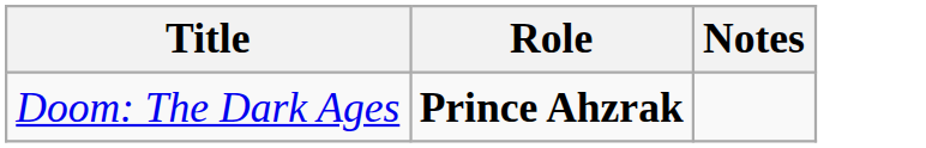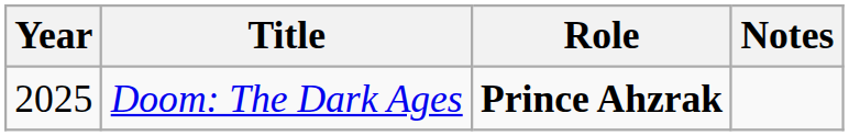 <table class="wikitable sortable">
 <tr>
+<th>Year</th>
 <th>Title</th>
 <th>Role</th>
 <th class="unsortable">Notes</th>
 </tr>
 <tr>
+<td>2025</td>
 <td><em><a href='#'>Doom: The Dark Ages</a></em></td>
 <td><strong>Prince Ahzrak</strong></td>
 <td></td>
 </tr>
 </table>
